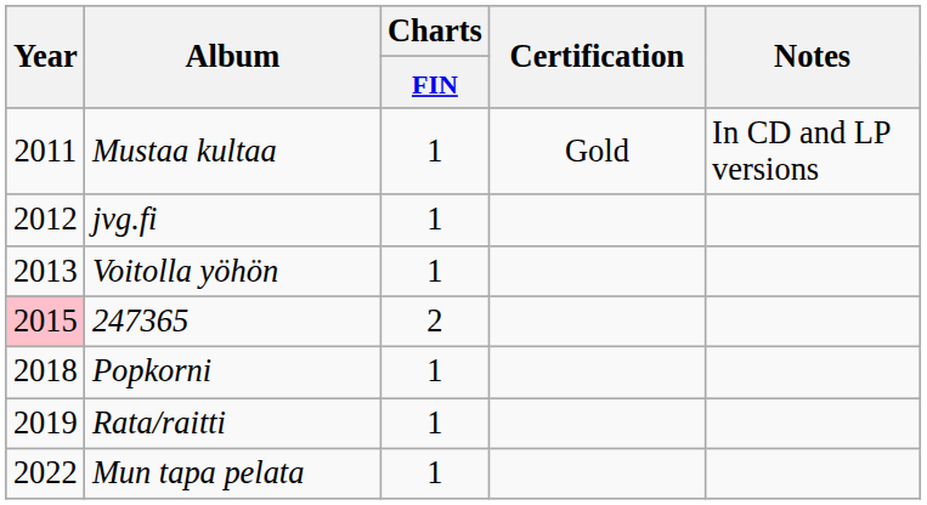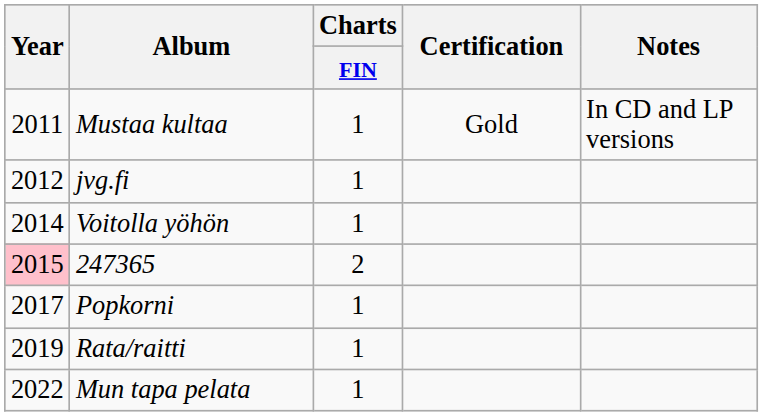 <table class="wikitable">
 <tr>
 <th align="center" rowspan="2">Year</th>
 <th align="center" rowspan="2" width="140">Album</th>
 <th align="center" colspan="1">Charts</th>
 <th align="center" rowspan="2" width="100">Certification</th>
 <th align="center" rowspan="2" width="100">Notes</th>
 </tr>
 <tr>
 <th width="20"><small><a href='#'>FIN</a></small><br></th>
 </tr>
 <tr>
 <td align="center">2011</td>
 <td><em>Mustaa kultaa</em><br></td>
 <td align="center">1</td>
 <td align="center">Gold</td>
 <td align="left">In CD and LP versions</td>
 </tr>
 <tr>
 <td align="center">2012</td>
 <td><em>jvg.fi</em></td>
 <td align="center">1</td>
 <td align="center"></td>
 <td align="left"></td>
 </tr>
 <tr>
-<td align="center">2013</td>
+<td align="center">2014</td>
 <td><em>Voitolla yöhön</em></td>
 <td align="center">1</td>
 <td align="center"></td>
 <td align="left"></td>
 </tr>
 <tr>
 <td align="center" style="background: pink;">2015</td>
 <td><em>247365</em></td>
 <td align="center">2</td>
 <td align="center"></td>
 <td align="left"></td>
 </tr>
 <tr>
-<td align="center">2018</td>
+<td align="center">2017</td>
 <td><em>Popkorni</em></td>
 <td align="center">1</td>
 <td align="center"></td>
 <td align="left"></td>
 </tr>
 <tr>
 <td align="center">2019</td>
 <td><em>Rata/raitti</em></td>
 <td align="center">1<br></td>
 <td align="center"></td>
 <td align="left"></td>
 </tr>
 <tr>
 <td align="center">2022</td>
 <td><em>Mun tapa pelata</em></td>
 <td align="center">1<br></td>
 <td align="center"></td>
 <td align="left"></td>
 </tr>
 </table>
